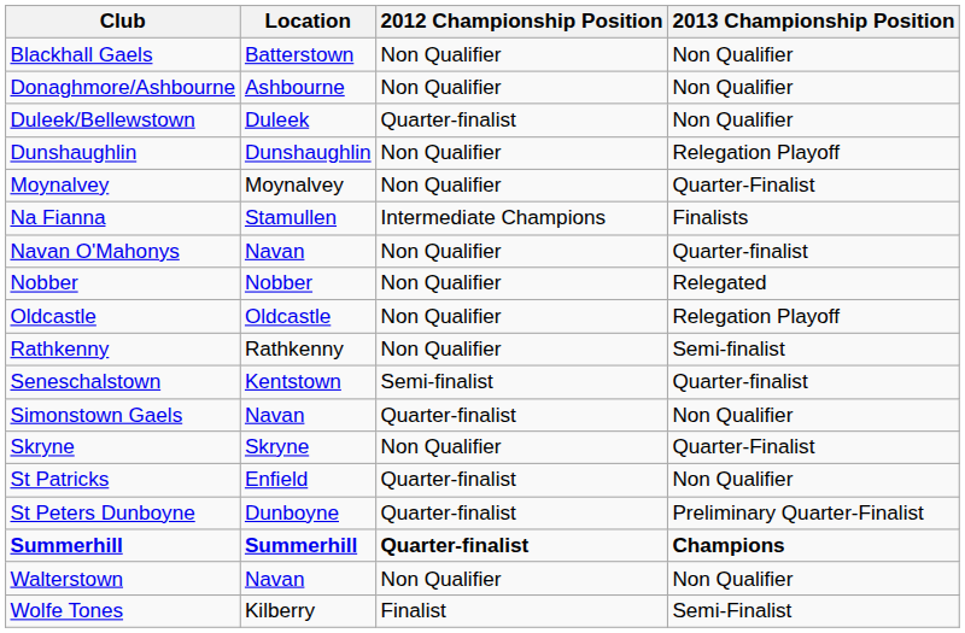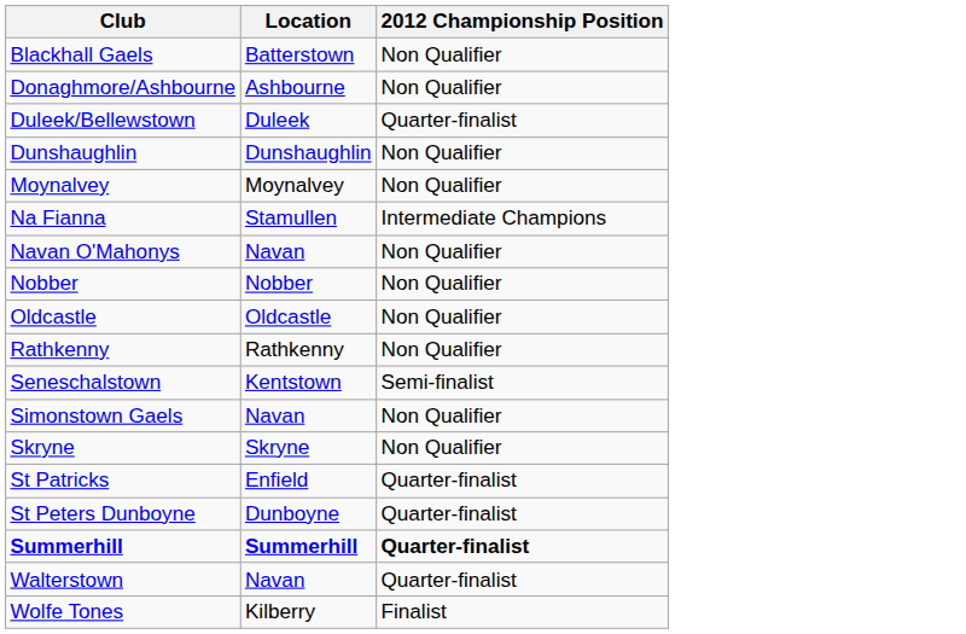 <table class="wikitable sortable">
 <tr>
 <th>Club</th>
 <th>Location</th>
 <th>2012 Championship Position</th>
-<th>2013 Championship Position</th>
 </tr>
 <tr>
 <td><a href='#'>Blackhall Gaels</a></td>
 <td><a href='#'>Batterstown</a></td>
-<td>Non Qualifier</td>
 <td>Non Qualifier</td>
 </tr>
 <tr>
 <td><a href='#'>Donaghmore/Ashbourne</a></td>
 <td><a href='#'>Ashbourne</a></td>
 <td>Non Qualifier</td>
-<td>Non Qualifier</td>
 </tr>
 <tr>
 <td><a href='#'>Duleek/Bellewstown</a></td>
 <td><a href='#'>Duleek</a></td>
 <td>Quarter-finalist</td>
-<td>Non Qualifier</td>
 </tr>
 <tr>
 <td><a href='#'>Dunshaughlin</a></td>
 <td><a href='#'>Dunshaughlin</a></td>
 <td>Non Qualifier</td>
-<td>Relegation Playoff</td>
 </tr>
 <tr>
 <td><a href='#'>Moynalvey</a></td>
 <td>Moynalvey</td>
 <td>Non Qualifier</td>
-<td>Quarter-Finalist</td>
 </tr>
 <tr>
 <td><a href='#'>Na Fianna</a></td>
 <td><a href='#'>Stamullen</a></td>
 <td>Intermediate Champions</td>
-<td>Finalists</td>
 </tr>
 <tr>
 <td><a href='#'>Navan O'Mahonys</a></td>
 <td><a href='#'>Navan</a></td>
 <td>Non Qualifier</td>
-<td>Quarter-finalist</td>
 </tr>
 <tr>
 <td><a href='#'>Nobber</a></td>
 <td><a href='#'>Nobber</a></td>
 <td>Non Qualifier</td>
-<td>Relegated</td>
 </tr>
 <tr>
 <td><a href='#'>Oldcastle</a></td>
 <td><a href='#'>Oldcastle</a></td>
 <td>Non Qualifier</td>
-<td>Relegation Playoff</td>
 </tr>
 <tr>
 <td><a href='#'>Rathkenny</a></td>
 <td>Rathkenny</td>
 <td>Non Qualifier</td>
-<td>Semi-finalist</td>
 </tr>
 <tr>
 <td><a href='#'>Seneschalstown</a></td>
 <td><a href='#'>Kentstown</a></td>
 <td>Semi-finalist</td>
-<td>Quarter-finalist</td>
 </tr>
 <tr>
 <td><a href='#'>Simonstown Gaels</a></td>
 <td><a href='#'>Navan</a></td>
-<td>Quarter-finalist</td>
 <td>Non Qualifier</td>
 </tr>
 <tr>
 <td><a href='#'>Skryne</a></td>
 <td><a href='#'>Skryne</a></td>
 <td>Non Qualifier</td>
-<td>Quarter-Finalist</td>
 </tr>
 <tr>
 <td><a href='#'>St Patricks</a></td>
 <td><a href='#'>Enfield</a></td>
 <td>Quarter-finalist</td>
-<td>Non Qualifier</td>
 </tr>
 <tr>
 <td><a href='#'>St Peters Dunboyne</a></td>
 <td><a href='#'>Dunboyne</a></td>
 <td>Quarter-finalist</td>
-<td>Preliminary Quarter-Finalist</td>
 </tr>
 <tr>
 <td><strong><a href='#'>Summerhill</a></strong></td>
 <td><strong><a href='#'>Summerhill</a></strong></td>
 <td><strong>Quarter-finalist</strong></td>
-<td><strong>Champions</strong></td>
 </tr>
 <tr>
 <td><a href='#'>Walterstown</a></td>
 <td><a href='#'>Navan</a></td>
-<td>Non Qualifier</td>
-<td>Non Qualifier</td>
+<td>Quarter-finalist</td>
 </tr>
 <tr>
 <td><a href='#'>Wolfe Tones</a></td>
 <td>Kilberry</td>
 <td>Finalist</td>
-<td>Semi-Finalist</td>
 </tr>
 </table>
